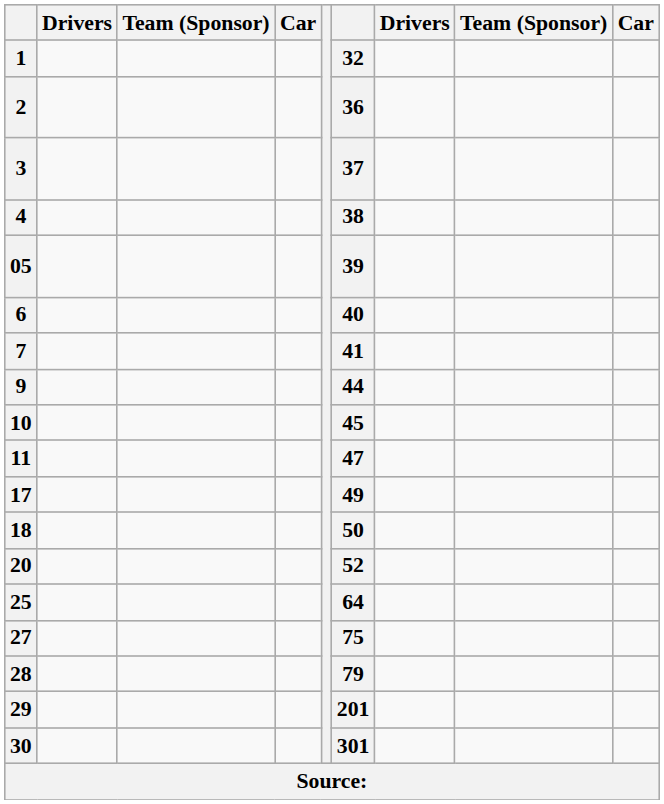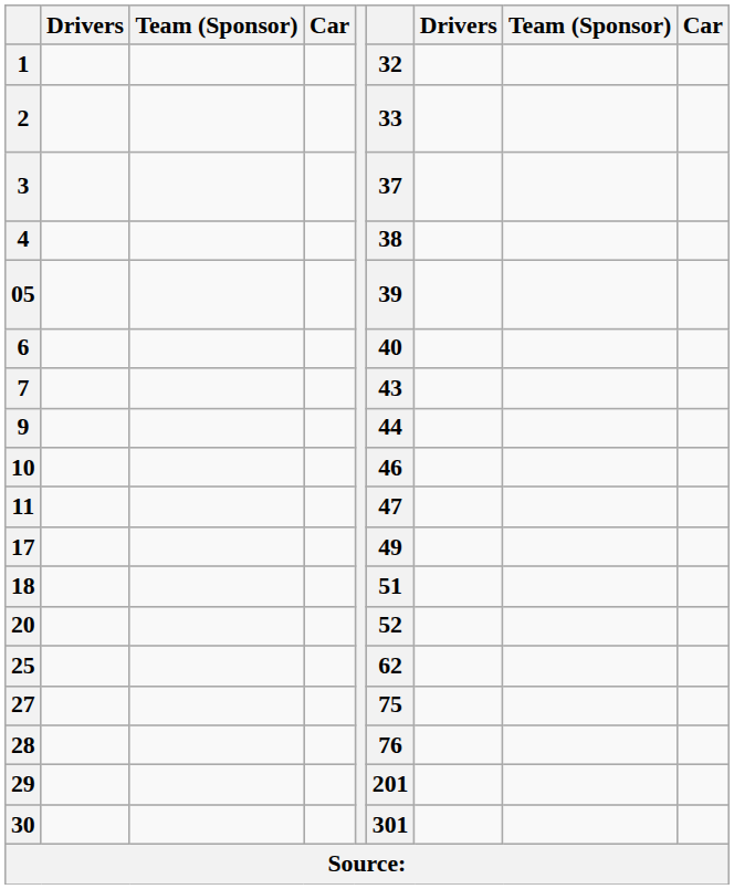 <table class="wikitable" style="font-size: 85%;">
 <tr>
 <th></th>
 <th>Drivers</th>
 <th>Team (Sponsor)</th>
 <th>Car</th>
 <th rowspan="19"></th>
 <th></th>
 <th>Drivers</th>
 <th>Team (Sponsor)</th>
 <th>Car</th>
 </tr>
 <tr>
 <th>1</th>
 <td><br></td>
 <td><br></td>
 <td></td>
 <th>32</th>
 <td><br></td>
 <td><br></td>
 <td></td>
 </tr>
 <tr>
 <th>2</th>
 <td><br></td>
 <td><br></td>
 <td></td>
-<th>36</th>
+<th>33</th>
 <td><br><br></td>
 <td><br></td>
 <td></td>
 </tr>
 <tr>
 <th>3</th>
 <td><br></td>
 <td><br></td>
 <td></td>
 <th>37</th>
 <td><br><br></td>
 <td><br></td>
 <td></td>
 </tr>
 <tr>
 <th>4</th>
 <td><br></td>
 <td><br></td>
 <td></td>
 <th>38</th>
 <td><br></td>
 <td><br></td>
 <td></td>
 </tr>
 <tr>
 <th>05</th>
 <td><br></td>
 <td><br></td>
 <td></td>
 <th>39</th>
 <td><br><br></td>
 <td><br></td>
 <td></td>
 </tr>
 <tr>
 <th>6</th>
 <td><br></td>
 <td><br></td>
 <td></td>
 <th>40</th>
 <td><br></td>
 <td><br></td>
 <td></td>
 </tr>
 <tr>
 <th>7</th>
 <td><br></td>
 <td><br></td>
 <td></td>
-<th>41</th>
+<th>43</th>
 <td><br></td>
 <td><br></td>
 <td></td>
 </tr>
 <tr>
 <th>9</th>
 <td><br></td>
 <td><br></td>
 <td></td>
 <th>44</th>
 <td><br></td>
 <td><br></td>
 <td></td>
 </tr>
 <tr>
 <th>10</th>
 <td><br></td>
 <td><br></td>
 <td></td>
-<th>45</th>
+<th>46</th>
 <td><br></td>
 <td><br></td>
 <td></td>
 </tr>
 <tr>
 <th>11</th>
 <td><br></td>
 <td><br></td>
 <td></td>
 <th>47</th>
 <td><br></td>
 <td><br></td>
 <td></td>
 </tr>
 <tr>
 <th>17</th>
 <td><br></td>
 <td><br></td>
 <td></td>
 <th>49</th>
 <td><br></td>
 <td><br></td>
 <td></td>
 </tr>
 <tr>
 <th>18</th>
 <td><br></td>
 <td><br></td>
 <td></td>
-<th>50</th>
+<th>51</th>
 <td><br></td>
 <td><br></td>
 <td></td>
 </tr>
 <tr>
 <th>20</th>
 <td><br></td>
 <td><br></td>
 <td></td>
 <th>52</th>
 <td><br></td>
 <td><br></td>
 <td></td>
 </tr>
 <tr>
 <th>25</th>
 <td><br></td>
 <td><br></td>
 <td></td>
-<th>64</th>
+<th>62</th>
 <td><br></td>
 <td><br></td>
 <td></td>
 </tr>
 <tr>
 <th>27</th>
 <td><br></td>
 <td><br></td>
 <td></td>
 <th>75</th>
 <td><br></td>
 <td><br></td>
 <td></td>
 </tr>
 <tr>
 <th>28</th>
 <td><br></td>
 <td><br></td>
 <td></td>
-<th>79</th>
+<th>76</th>
 <td><br></td>
 <td><br></td>
 <td></td>
 </tr>
 <tr>
 <th>29</th>
 <td><br></td>
 <td><br></td>
 <td></td>
 <th>201</th>
 <td><br></td>
 <td><br></td>
 <td></td>
 </tr>
 <tr>
 <th>30</th>
 <td><br></td>
 <td><br></td>
 <td></td>
 <th>301</th>
 <td><br></td>
 <td><br></td>
 <td></td>
 </tr>
 <tr>
 <th colspan=9>Source:</th>
 </tr>
 </table>
